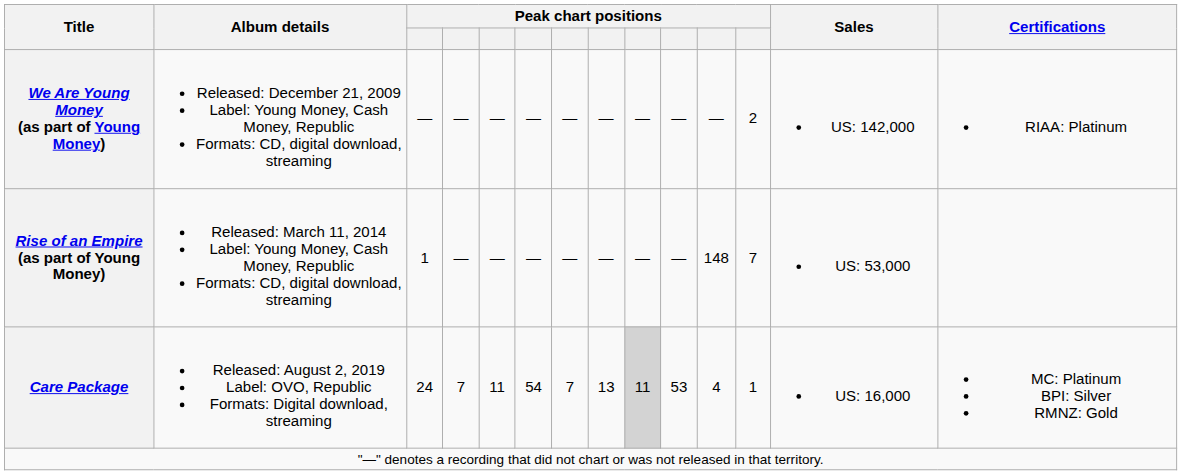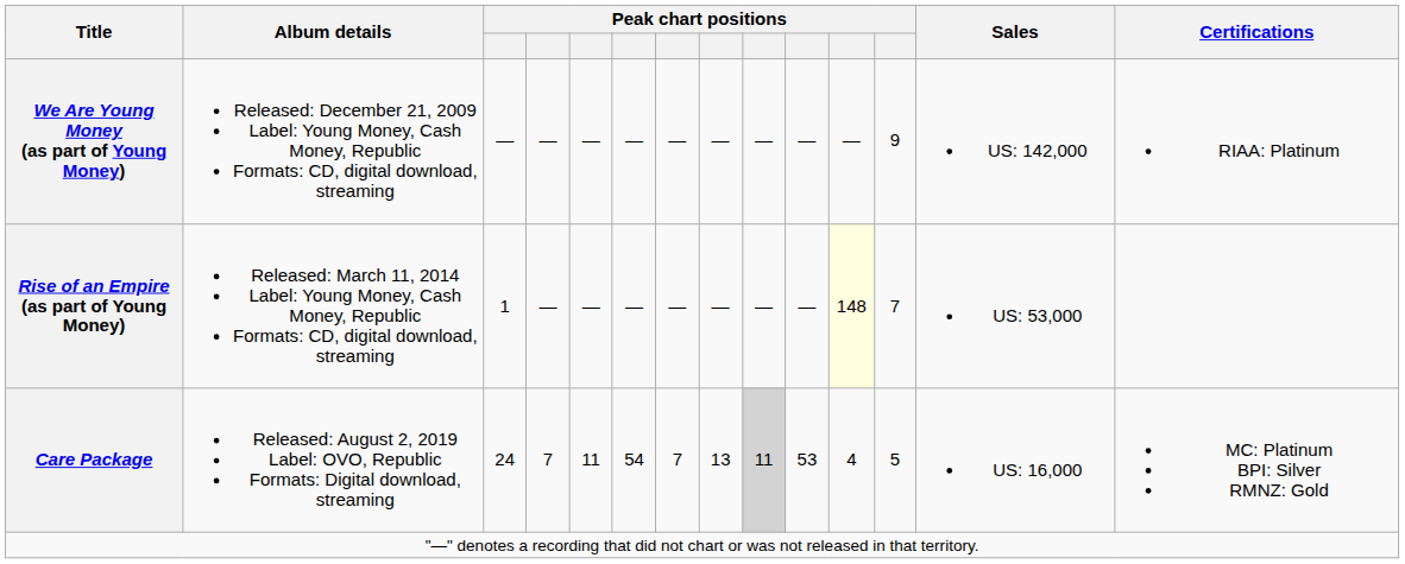 <table class="wikitable plainrowheaders" style="text-align:center;">
 <tr>
 <th scope="col" rowspan="2" style="width:11em;">Title</th>
 <th scope="col" rowspan="2" style="width:19em;">Album details</th>
 <th scope="col" colspan="10">Peak chart positions</th>
 <th scope="col" rowspan="2" style="width:12em;">Sales</th>
 <th scope="col" rowspan="2" style="width:18em;"><a href='#'>Certifications</a></th>
 </tr>
 <tr>
 <th scope="col" style="width:2.5em;font-size:90%;"><a href='#'></a><br></th>
 <th scope="col" style="width:2.5em;font-size:90%;"><a href='#'></a><br></th>
 <th scope="col" style="width:2.5em;font-size:90%;"><a href='#'></a><br></th>
 <th scope="col" style="width:2.5em;font-size:90%;"><a href='#'></a><br></th>
 <th scope="col" style="width:2.5em;font-size:90%;"><a href='#'></a><br></th>
 <th scope="col" style="width:2.5em;font-size:90%;"><a href='#'></a><br></th>
 <th scope="col" style="width:2.5em;font-size:90%;"><a href='#'></a><br></th>
 <th scope="col" style="width:2.5em;font-size:90%;"><a href='#'></a><br></th>
 <th scope="col" style="width:2.5em;font-size:90%;"><a href='#'></a><br></th>
 <th scope="col" style="width:2.5em;font-size:90%;"><a href='#'></a><br></th>
 </tr>
 <tr>
 <th scope="row"><em><a href='#'>We Are Young Money</a></em><br><span>(as part of <a href='#'>Young Money</a>)</span></th>
 <td><br><ul><li>Released: December 21, 2009</li><li>Label: Young Money, Cash Money, Republic</li><li>Formats: CD, digital download, streaming</li></ul></td>
 <td>—</td>
 <td>—</td>
 <td>—</td>
 <td>—</td>
 <td>—</td>
 <td>—</td>
 <td>—</td>
 <td>—</td>
 <td>—</td>
-<td>2</td>
+<td>9</td>
 <td><br><ul><li>US: 142,000</li></ul></td>
 <td><br><ul><li>RIAA: Platinum</li></ul></td>
 </tr>
 <tr>
 <th scope="row"><em><a href='#'>Rise of an Empire</a></em><br><span>(as part of Young Money)</span></th>
 <td><br><ul><li>Released: March 11, 2014</li><li>Label: Young Money, Cash Money, Republic</li><li>Formats: CD, digital download, streaming</li></ul></td>
 <td>1</td>
 <td>—</td>
 <td>—</td>
 <td>—</td>
 <td>—</td>
 <td>—</td>
 <td>—</td>
 <td>—</td>
-<td>148</td>
+<td style="background: lightyellow;">148</td>
 <td>7</td>
 <td><br><ul><li>US: 53,000</li></ul></td>
 <td></td>
 </tr>
 <tr>
 <th scope="row"><em><a href='#'>Care Package</a></em></th>
 <td><br><ul><li>Released: August 2, 2019</li><li>Label: OVO, Republic</li><li>Formats: Digital download, streaming</li></ul></td>
 <td>24</td>
 <td>7</td>
 <td>11</td>
 <td>54</td>
 <td>7</td>
 <td>13</td>
 <td style="background: lightgrey;">11</td>
 <td>53</td>
 <td>4</td>
-<td>1</td>
+<td>5</td>
 <td><br><ul><li>US: 16,000</li></ul></td>
 <td><br><ul><li>MC: Platinum</li><li>BPI: Silver</li><li>RMNZ: Gold</li></ul></td>
 </tr>
 <tr>
 <td colspan="16" style="font-size:90%">"—" denotes a recording that did not chart or was not released in that territory.</td>
 </tr>
 </table>
